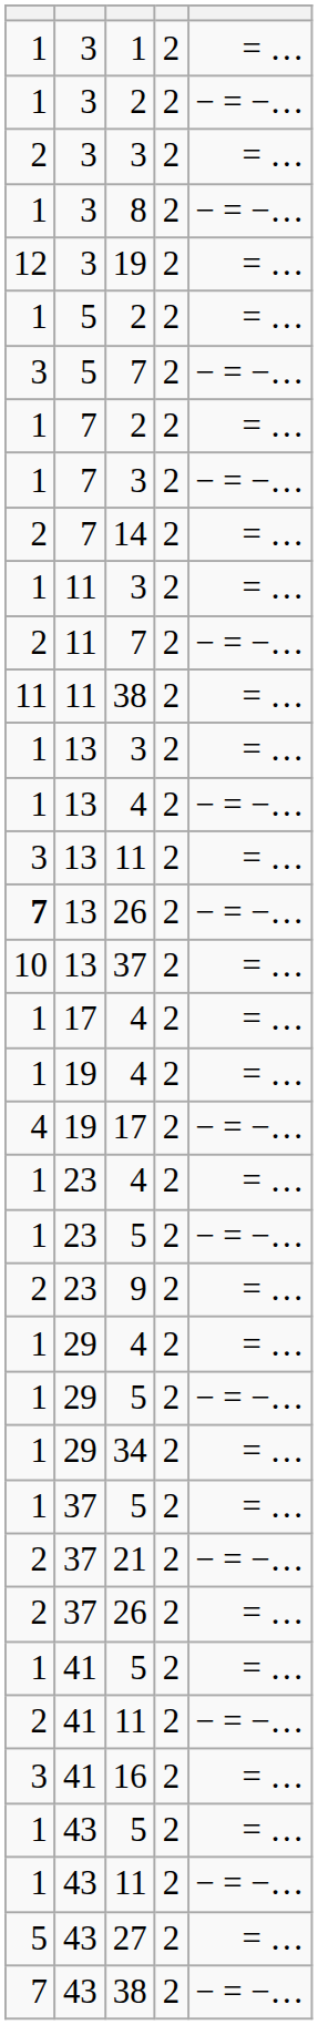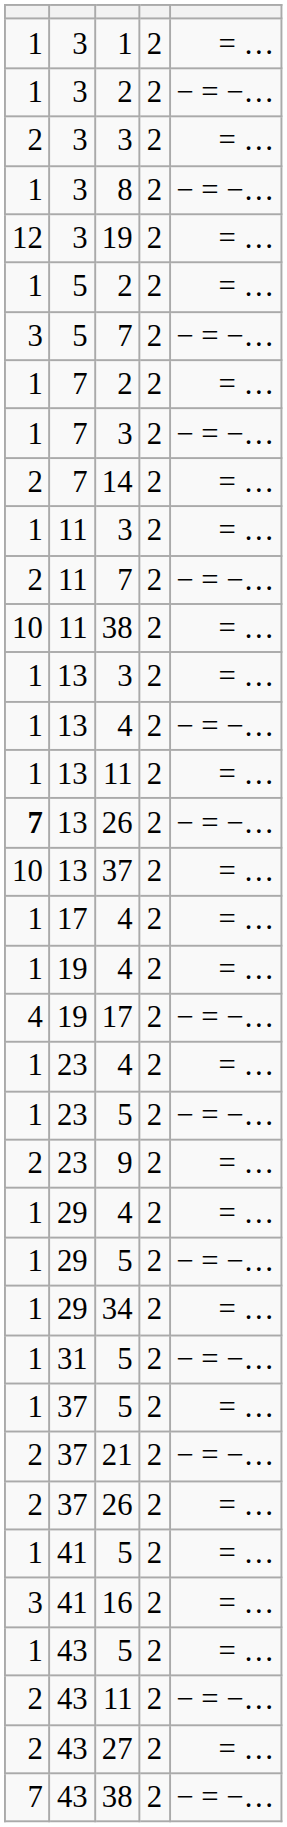 <table class="wikitable sortable" style="text-align: right">
 <tr>
 <th></th>
 <th></th>
 <th></th>
 <th></th>
 <th><big></big></th>
 </tr>
 <tr>
 <td>1</td>
 <td>3</td>
 <td>1</td>
 <td>2</td>
 <td> = …</td>
 </tr>
 <tr>
 <td>1</td>
 <td>3</td>
 <td>2</td>
 <td>2</td>
 <td>− = −…</td>
 </tr>
 <tr>
 <td>2</td>
 <td>3</td>
 <td>3</td>
 <td>2</td>
 <td> = …</td>
 </tr>
 <tr>
 <td>1</td>
 <td>3</td>
 <td>8</td>
 <td>2</td>
 <td>− = −…</td>
 </tr>
 <tr>
 <td>12</td>
 <td>3</td>
 <td>19</td>
 <td>2</td>
 <td> = …</td>
 </tr>
 <tr>
 <td>1</td>
 <td>5</td>
 <td>2</td>
 <td>2</td>
 <td> = …</td>
 </tr>
 <tr>
 <td>3</td>
 <td>5</td>
 <td>7</td>
 <td>2</td>
 <td>− = −…</td>
 </tr>
 <tr>
 <td>1</td>
 <td>7</td>
 <td>2</td>
 <td>2</td>
 <td> = …</td>
 </tr>
 <tr>
 <td>1</td>
 <td>7</td>
 <td>3</td>
 <td>2</td>
 <td>− = −…</td>
 </tr>
 <tr>
 <td>2</td>
 <td>7</td>
 <td>14</td>
 <td>2</td>
 <td> = …</td>
 </tr>
 <tr>
 <td>1</td>
 <td>11</td>
 <td>3</td>
 <td>2</td>
 <td> = …</td>
 </tr>
 <tr>
 <td>2</td>
 <td>11</td>
 <td>7</td>
 <td>2</td>
 <td>− = −…</td>
 </tr>
 <tr>
-<td>11</td>
+<td>10</td>
 <td>11</td>
 <td>38</td>
 <td>2</td>
 <td> = …</td>
 </tr>
 <tr>
 <td>1</td>
 <td>13</td>
 <td>3</td>
 <td>2</td>
 <td> = …</td>
 </tr>
 <tr>
 <td>1</td>
 <td>13</td>
 <td>4</td>
 <td>2</td>
 <td>− = −…</td>
 </tr>
 <tr>
-<td>3</td>
+<td>1</td>
 <td>13</td>
 <td>11</td>
 <td>2</td>
 <td> = …</td>
 </tr>
 <tr>
 <td><strong>7</strong></td>
 <td>13</td>
 <td>26</td>
 <td>2</td>
 <td>− = −…</td>
 </tr>
 <tr>
 <td>10</td>
 <td>13</td>
 <td>37</td>
 <td>2</td>
 <td> = …</td>
 </tr>
 <tr>
 <td>1</td>
 <td>17</td>
 <td>4</td>
 <td>2</td>
 <td> = …</td>
 </tr>
 <tr>
 <td>1</td>
 <td>19</td>
 <td>4</td>
 <td>2</td>
 <td> = …</td>
 </tr>
 <tr>
 <td>4</td>
 <td>19</td>
 <td>17</td>
 <td>2</td>
 <td>− = −…</td>
 </tr>
 <tr>
 <td>1</td>
 <td>23</td>
 <td>4</td>
 <td>2</td>
 <td> = …</td>
 </tr>
 <tr>
 <td>1</td>
 <td>23</td>
 <td>5</td>
 <td>2</td>
 <td>− = −…</td>
 </tr>
 <tr>
 <td>2</td>
 <td>23</td>
 <td>9</td>
 <td>2</td>
 <td> = …</td>
 </tr>
 <tr>
 <td>1</td>
 <td>29</td>
 <td>4</td>
 <td>2</td>
 <td> = …</td>
 </tr>
 <tr>
 <td>1</td>
 <td>29</td>
 <td>5</td>
 <td>2</td>
 <td>− = −…</td>
 </tr>
 <tr>
 <td>1</td>
 <td>29</td>
 <td>34</td>
 <td>2</td>
 <td> = …</td>
 </tr>
 <tr>
 <td>1</td>
+<td>31</td>
+<td>5</td>
+<td>2</td>
+<td>− = −…</td>
+</tr>
+<tr>
+<td>1</td>
 <td>37</td>
 <td>5</td>
 <td>2</td>
 <td> = …</td>
 </tr>
 <tr>
 <td>2</td>
 <td>37</td>
 <td>21</td>
 <td>2</td>
 <td>− = −…</td>
 </tr>
 <tr>
 <td>2</td>
 <td>37</td>
 <td>26</td>
 <td>2</td>
 <td> = …</td>
 </tr>
 <tr>
 <td>1</td>
 <td>41</td>
 <td>5</td>
 <td>2</td>
 <td> = …</td>
 </tr>
 <tr>
-<td>2</td>
-<td>41</td>
-<td>11</td>
-<td>2</td>
-<td>− = −…</td>
-</tr>
-<tr>
 <td>3</td>
 <td>41</td>
 <td>16</td>
 <td>2</td>
 <td> = …</td>
 </tr>
 <tr>
 <td>1</td>
 <td>43</td>
 <td>5</td>
 <td>2</td>
 <td> = …</td>
 </tr>
 <tr>
-<td>1</td>
+<td>2</td>
 <td>43</td>
 <td>11</td>
 <td>2</td>
 <td>− = −…</td>
 </tr>
 <tr>
-<td>5</td>
+<td>2</td>
 <td>43</td>
 <td>27</td>
 <td>2</td>
 <td> = …</td>
 </tr>
 <tr>
 <td>7</td>
 <td>43</td>
 <td>38</td>
 <td>2</td>
 <td>− = −…</td>
 </tr>
 </table>
